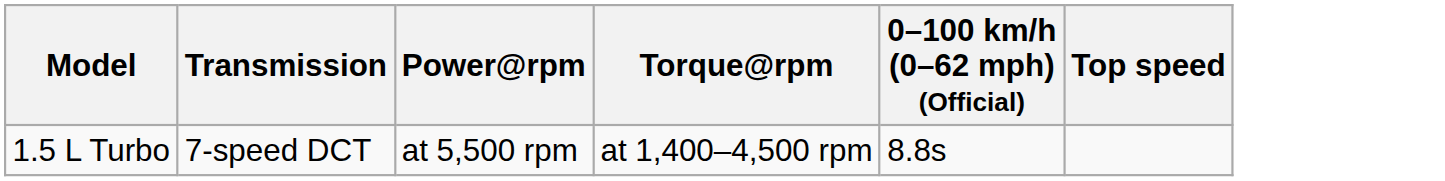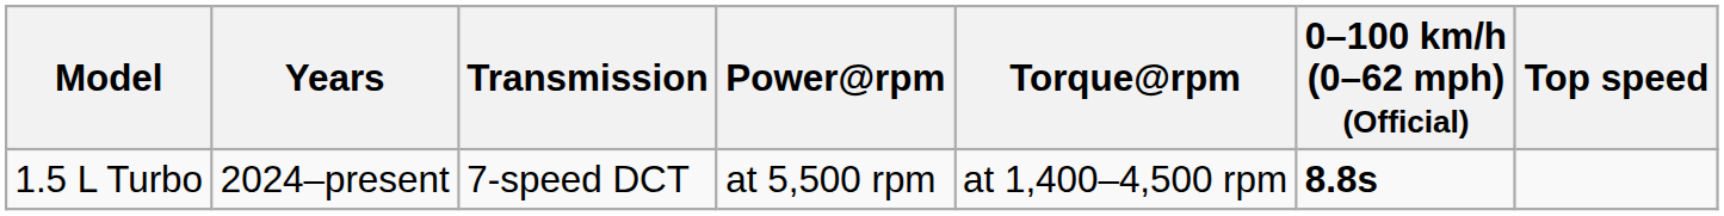 <table class="wikitable sortable collapsible" style="text-align:left; font-size:90%;">
 <tr>
 <th>Model</th>
+<th>Years</th>
 <th>Transmission</th>
 <th>Power@rpm</th>
 <th>Torque@rpm</th>
 <th>0–100 km/h<br>(0–62 mph)<br><small>(Official)</small></th>
 <th>Top speed</th>
 </tr>
 <tr>
 <td>1.5 L Turbo</td>
+<td>2024–present</td>
 <td>7-speed DCT</td>
 <td> at 5,500 rpm</td>
 <td> at 1,400–4,500 rpm</td>
-<td>8.8s</td>
+<td><strong>8.8s</strong></td>
 <td></td>
 </tr>
 </table>
